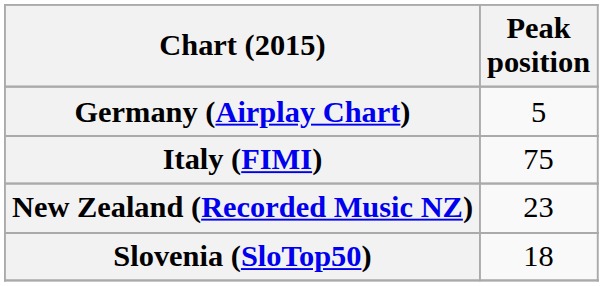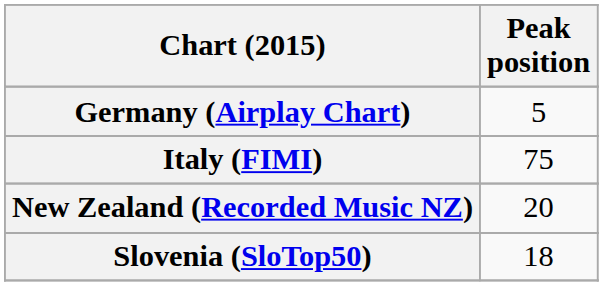 <table class="wikitable sortable plainrowheaders" style="text-align:center">
 <tr>
 <th>Chart (2015)</th>
 <th>Peak<br>position</th>
 </tr>
 <tr>
 </tr>
 <tr>
 </tr>
 <tr>
 </tr>
 <tr>
 </tr>
 <tr>
 </tr>
 <tr>
 </tr>
 <tr>
 </tr>
 <tr>
 </tr>
 <tr>
 </tr>
 <tr>
 </tr>
 <tr>
 <th scope="row">Germany (<a href='#'>Airplay Chart</a>)</th>
 <td>5</td>
 </tr>
 <tr>
 </tr>
 <tr>
 </tr>
 <tr>
 </tr>
 <tr>
 <th scope="row">Italy (<a href='#'>FIMI</a>)</th>
 <td>75</td>
 </tr>
 <tr>
 </tr>
 <tr>
 </tr>
 <tr>
 <th scope="row">New Zealand (<a href='#'>Recorded Music NZ</a>)</th>
-<td>23</td>
+<td>20</td>
 </tr>
 <tr>
 </tr>
 <tr>
 </tr>
 <tr>
 </tr>
 <tr>
 </tr>
 <tr>
 </tr>
 <tr>
 <th scope="row">Slovenia (<a href='#'>SloTop50</a>)</th>
 <td align=center>18</td>
 </tr>
 <tr>
 </tr>
 <tr>
 </tr>
 <tr>
 </tr>
 <tr>
 </tr>
 <tr>
 </tr>
 <tr>
 </tr>
 </table>
